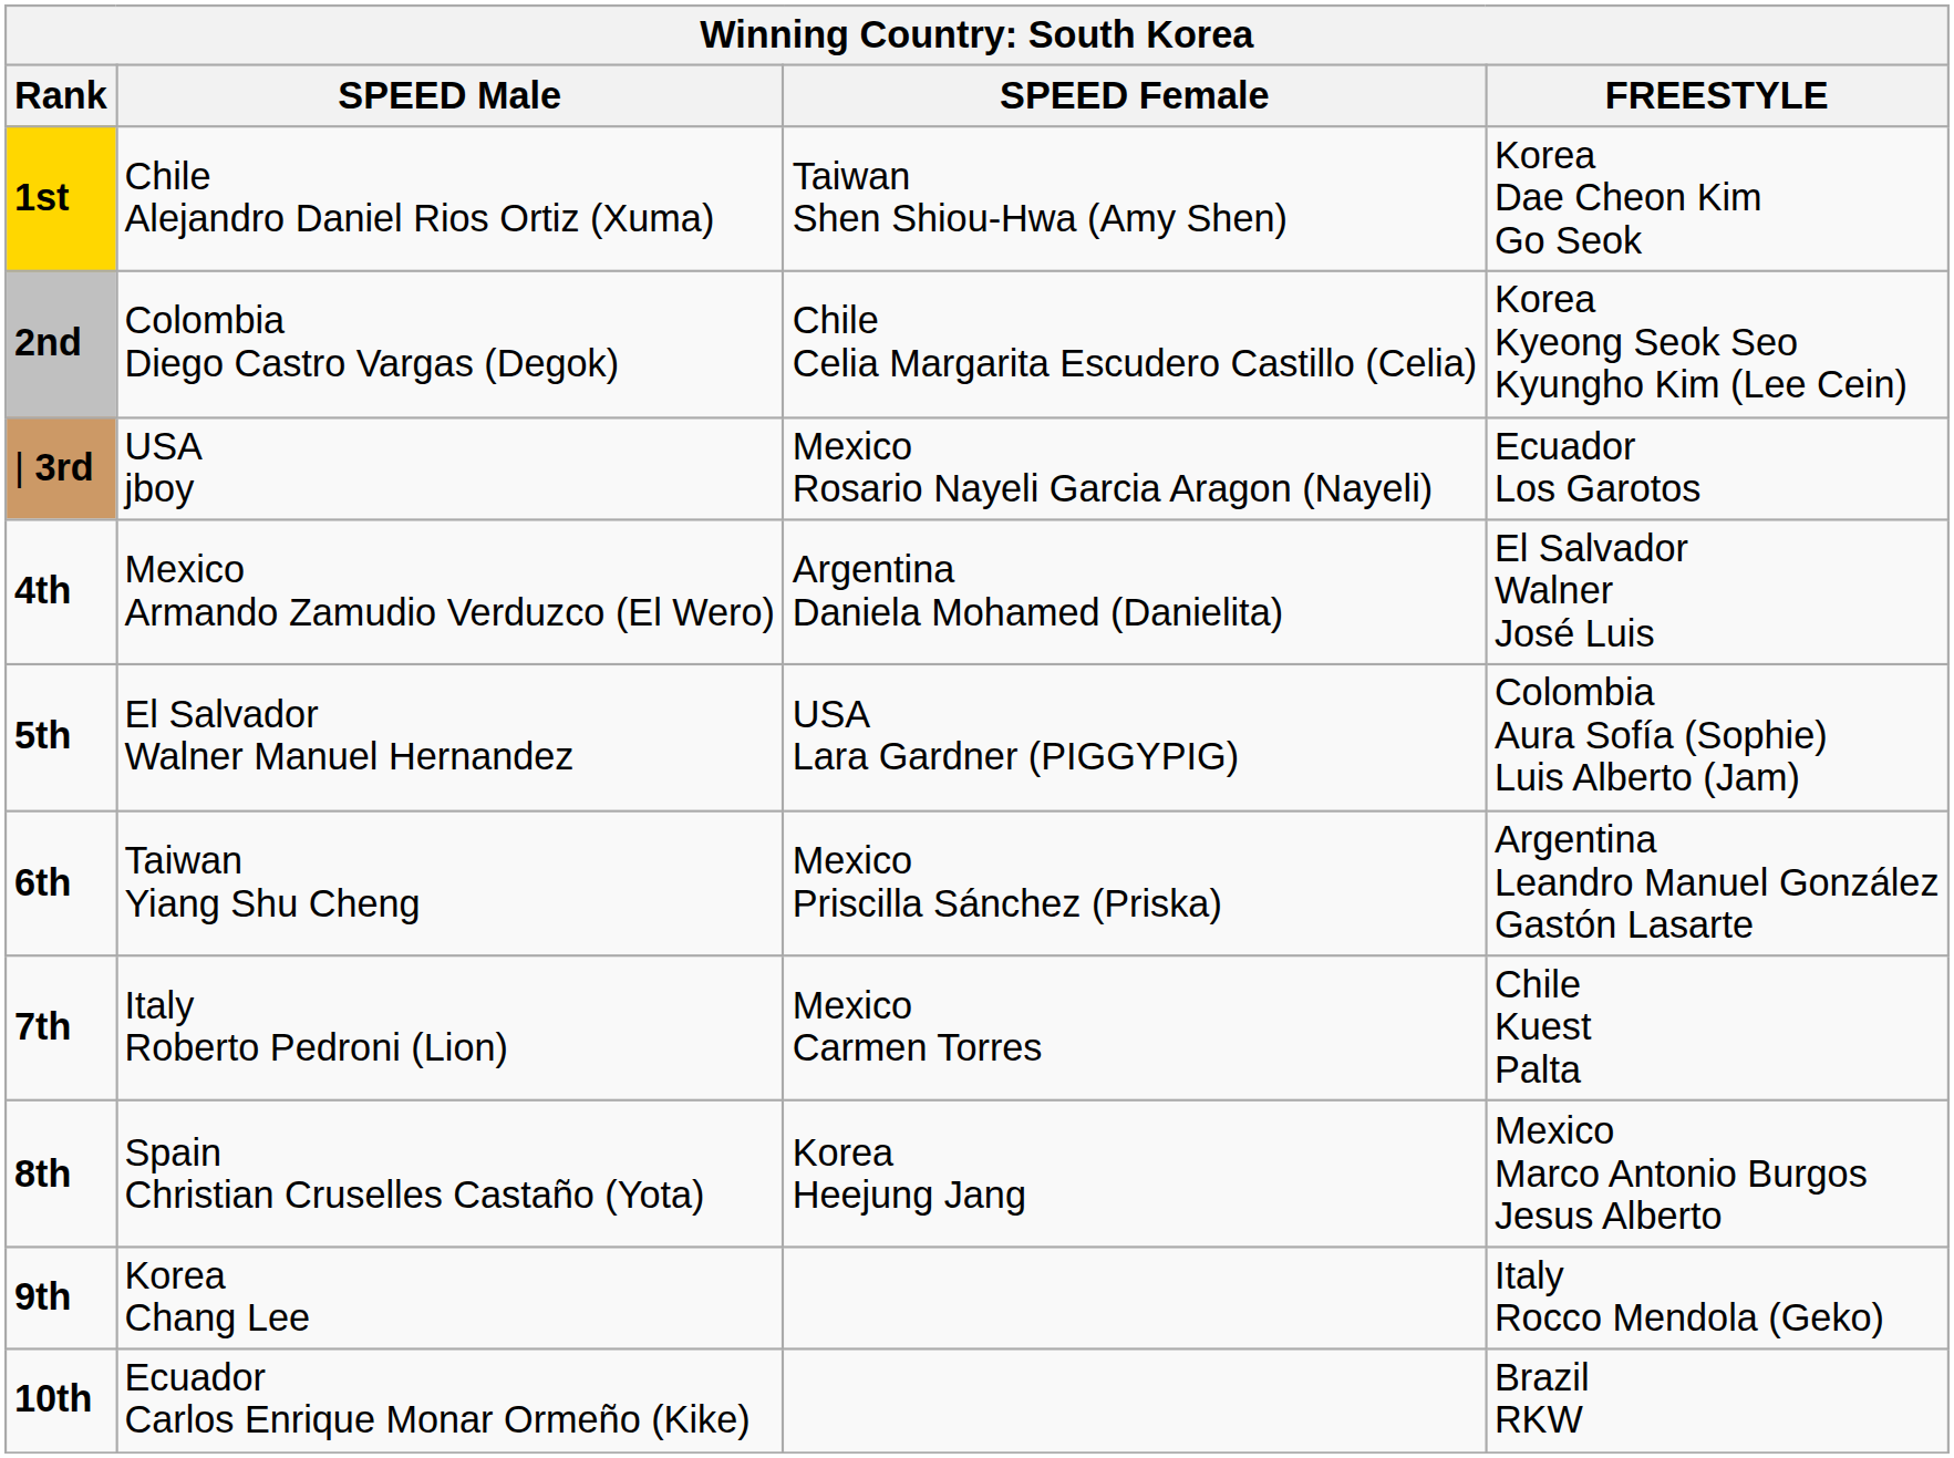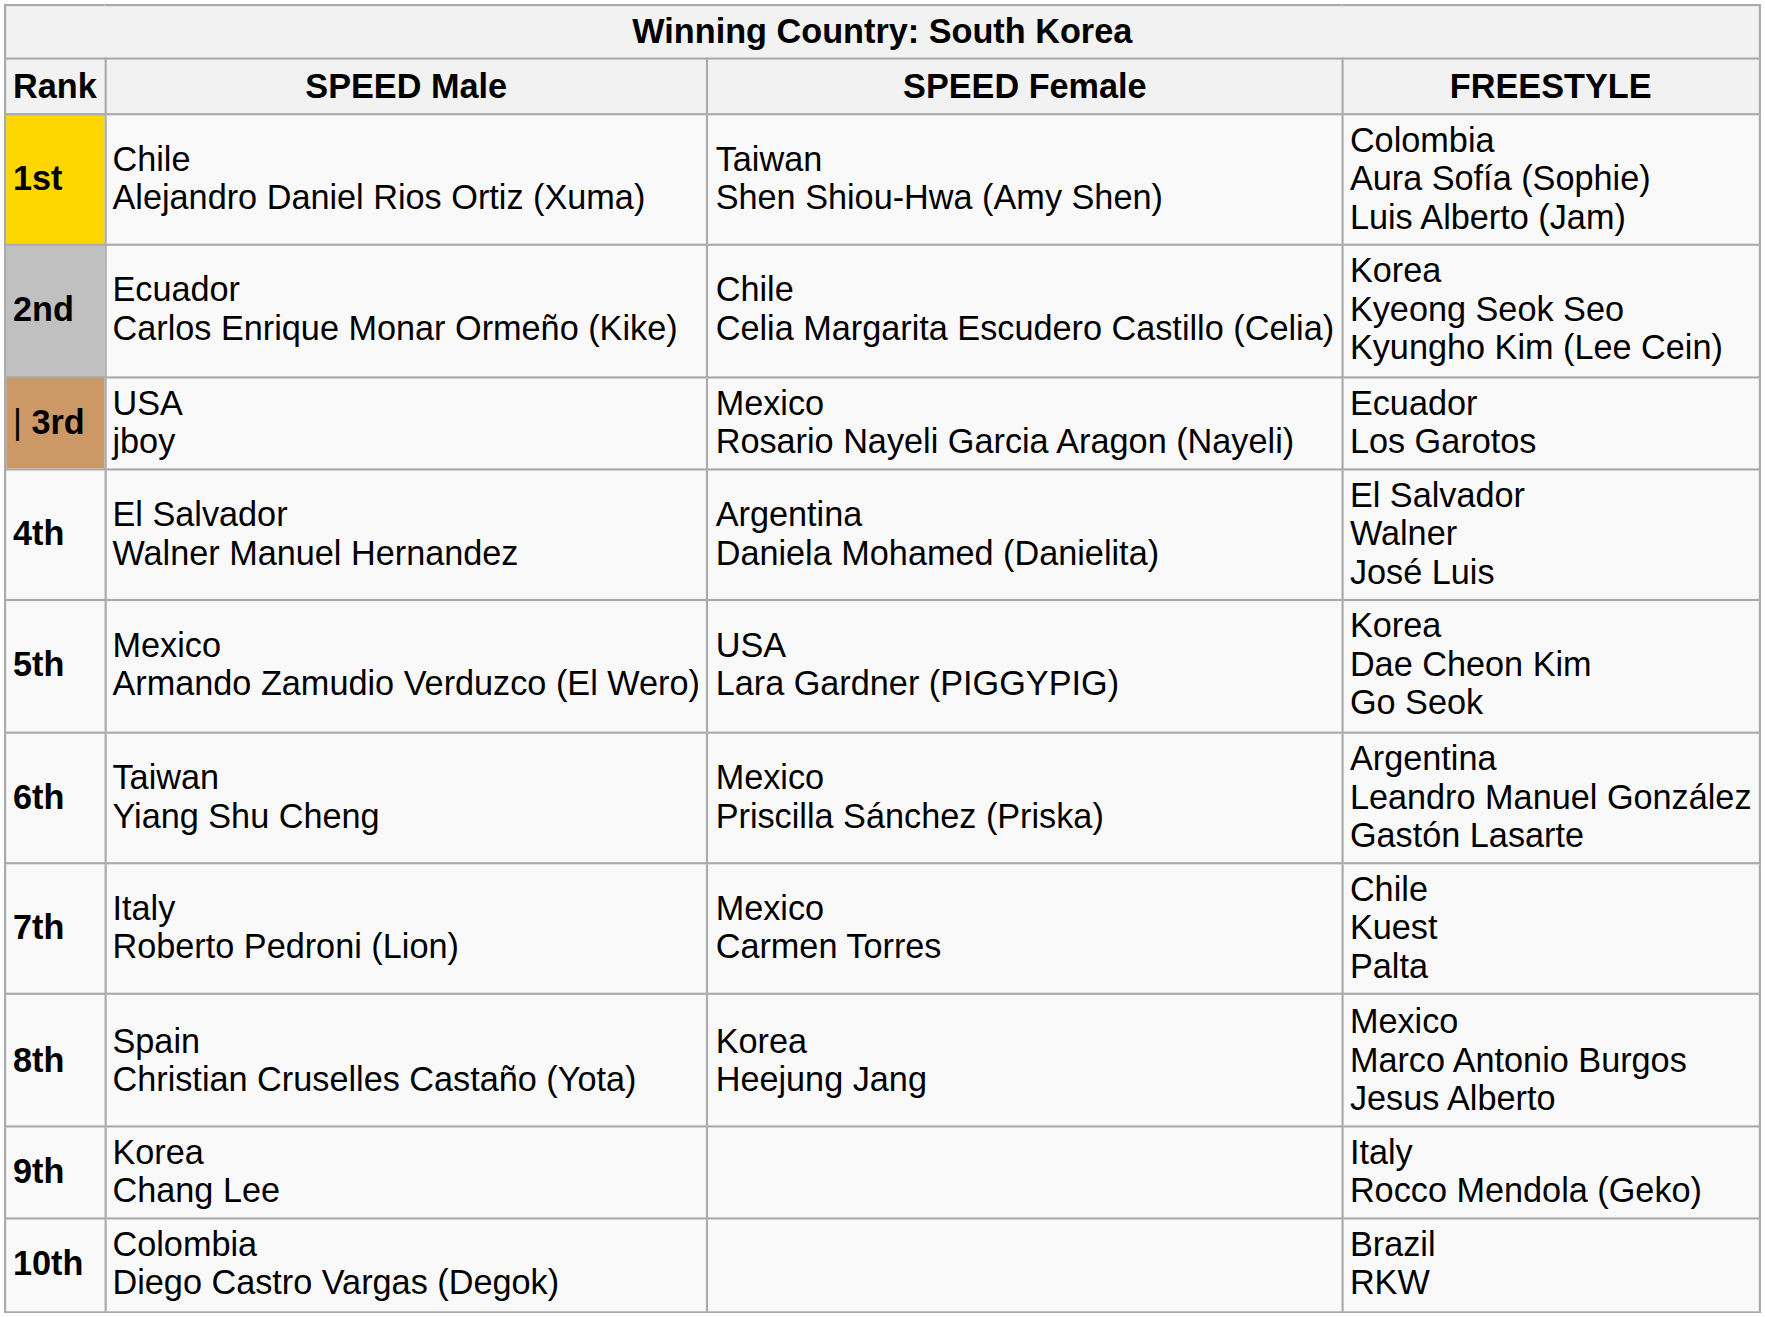 <table class="wikitable">
 <tr>
 <th colspan="4">Winning Country:  South Korea</th>
 </tr>
 <tr>
 <th>Rank</th>
 <th>SPEED Male</th>
 <th>SPEED Female</th>
 <th>FREESTYLE</th>
 </tr>
 <tr>
 <td style="background:gold;"> <strong>1st</strong></td>
 <td> Chile<br>Alejandro Daniel Rios Ortiz (Xuma)</td>
 <td> Taiwan<br>Shen Shiou-Hwa (Amy Shen)</td>
-<td> Korea<br>Dae Cheon Kim<br>Go Seok</td>
+<td> Colombia<br>Aura Sofía (Sophie)<br> Luis Alberto (Jam)</td>
 </tr>
 <tr>
 <td style="background:silver;"> <strong>2nd</strong></td>
-<td> Colombia<br>Diego Castro Vargas (Degok)</td>
+<td> Ecuador<br>Carlos Enrique Monar Ormeño (Kike)</td>
 <td> Chile<br>Celia Margarita Escudero Castillo (Celia)</td>
 <td> Korea<br>Kyeong Seok Seo<br>Kyungho Kim (Lee Cein)</td>
 </tr>
 <tr>
 <td style="background:#c96;">| <strong>3rd</strong></td>
 <td> USA<br>jboy</td>
 <td> Mexico<br>Rosario Nayeli Garcia Aragon (Nayeli)</td>
 <td> Ecuador<br>Los Garotos</td>
 </tr>
 <tr>
 <td><strong>4th</strong></td>
-<td> Mexico<br>Armando Zamudio Verduzco (El Wero)</td>
+<td> El Salvador<br>Walner Manuel Hernandez</td>
 <td> Argentina<br>Daniela Mohamed (Danielita)</td>
 <td> El Salvador<br>Walner<br>José Luis</td>
 </tr>
 <tr>
 <td><strong>5th</strong></td>
-<td> El Salvador<br>Walner Manuel Hernandez</td>
+<td> Mexico<br>Armando Zamudio Verduzco (El Wero)</td>
 <td> USA<br>Lara Gardner (PIGGYPIG)</td>
-<td> Colombia<br>Aura Sofía (Sophie)<br> Luis Alberto (Jam)</td>
+<td> Korea<br>Dae Cheon Kim<br>Go Seok</td>
 </tr>
 <tr>
 <td><strong>6th</strong></td>
 <td> Taiwan<br>Yiang Shu Cheng</td>
 <td> Mexico<br>Priscilla Sánchez (Priska)<br></td>
 <td> Argentina<br>Leandro Manuel González<br>Gastón Lasarte</td>
 </tr>
 <tr>
 <td><strong>7th</strong></td>
 <td> Italy<br>Roberto Pedroni (Lion)</td>
 <td> Mexico<br>Carmen Torres</td>
 <td> Chile<br>Kuest<br>Palta</td>
 </tr>
 <tr>
 <td><strong>8th</strong></td>
 <td> Spain<br>Christian Cruselles Castaño (Yota)</td>
 <td> Korea<br>Heejung Jang</td>
 <td> Mexico<br>Marco Antonio Burgos<br>Jesus Alberto</td>
 </tr>
 <tr>
 <td><strong>9th</strong></td>
 <td> Korea<br>Chang Lee</td>
 <td></td>
 <td> Italy<br>Rocco Mendola (Geko)</td>
 </tr>
 <tr>
 <td><strong>10th</strong></td>
-<td> Ecuador<br>Carlos Enrique Monar Ormeño (Kike)</td>
+<td> Colombia<br>Diego Castro Vargas (Degok)</td>
 <td></td>
 <td> Brazil<br>RKW</td>
 </tr>
 <tr>
 </tr>
 </table>
